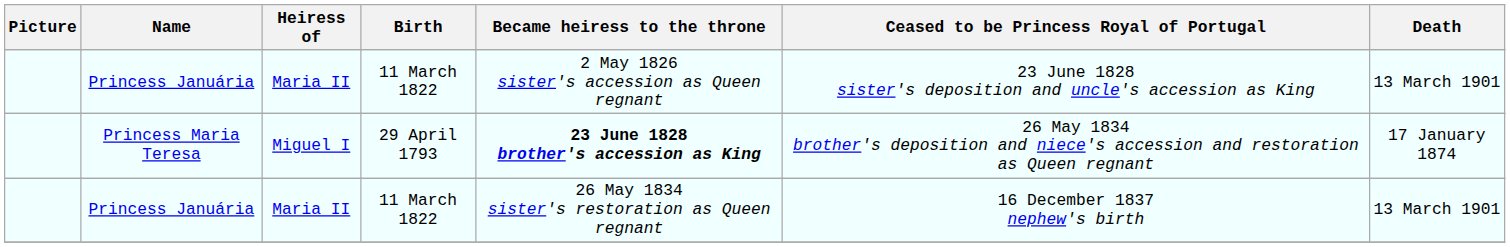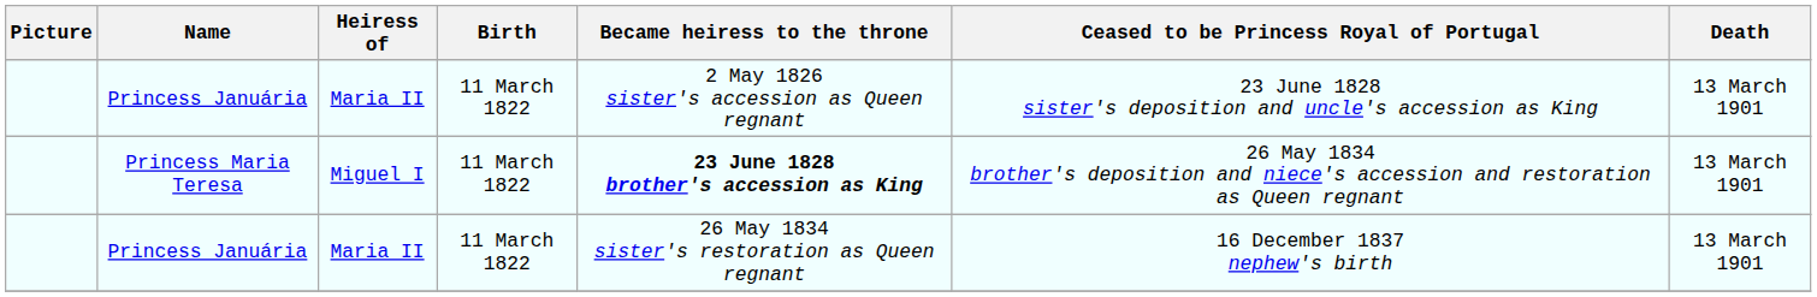 <table width=95% class="wikitable">
 <tr>
 <th>Picture</th>
 <th>Name</th>
 <th>Heiress of</th>
 <th>Birth</th>
 <th>Became heiress to the throne</th>
 <th>Ceased to be Princess Royal of Portugal</th>
 <th>Death</th>
 </tr>
 <tr>
 </tr>
 <tr bgcolor=#F0FFFF>
 <td align="center"></td>
 <td align="center"><a href='#'>Princess Januária</a></td>
 <td align="center"><a href='#'>Maria II</a></td>
 <td align="center">11 March 1822</td>
 <td align="center">2 May 1826<br><em><a href='#'>sister</a>'s accession as Queen regnant</em></td>
 <td align="center">23 June 1828<br><em><a href='#'>sister</a>'s deposition and <a href='#'>uncle</a>'s accession as King</em></td>
 <td align="center">13 March 1901</td>
 </tr>
 <tr>
 </tr>
 <tr bgcolor=#F0FFFF>
 <td align="center"></td>
 <td align="center"><a href='#'>Princess Maria Teresa</a></td>
 <td align="center"><a href='#'>Miguel I</a></td>
-<td align="center">29 April 1793</td>
+<td align="center">11 March 1822</td>
 <td align="center"><strong>23 June 1828<br><em><a href='#'>brother</a>'s accession as King</em></strong></td>
 <td align="center">26 May 1834<br><em><a href='#'>brother</a>'s deposition and <a href='#'>niece</a>'s accession and restoration as Queen regnant</em></td>
-<td align="center">17 January 1874</td>
+<td align="center">13 March 1901</td>
 </tr>
 <tr>
 </tr>
 <tr bgcolor=#F0FFFF>
 <td align="center"></td>
 <td align="center"><a href='#'>Princess Januária</a></td>
 <td align="center"><a href='#'>Maria II</a></td>
 <td align="center">11 March 1822</td>
 <td align="center">26 May 1834<br><em><a href='#'>sister</a>'s restoration as Queen regnant</em></td>
 <td align="center">16 December 1837<br><em><a href='#'>nephew</a>'s birth</em></td>
 <td align="center">13 March 1901</td>
 </tr>
 <tr>
 </tr>
 </table>
